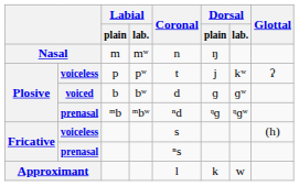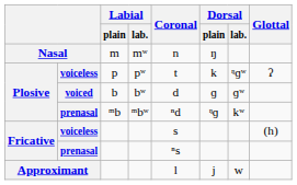 <table class="wikitable" style="text-align: center;">
 <tr>
 <th colspan="2" rowspan="2"></th>
 <th colspan="2"><a href='#'>Labial</a></th>
 <th rowspan="2"><a href='#'>Coronal</a></th>
 <th colspan="2"><a href='#'>Dorsal</a></th>
 <th rowspan="2"><a href='#'>Glottal</a></th>
 </tr>
 <tr>
 <th><small>plain</small></th>
 <th><small>lab.</small></th>
 <th><small>plain</small></th>
 <th><small>lab.</small></th>
 </tr>
 <tr>
 <th colspan="2"><a href='#'>Nasal</a></th>
 <td>m</td>
 <td>mʷ</td>
 <td>n</td>
 <td>ŋ</td>
 <td></td>
 <td></td>
 </tr>
 <tr>
 <th rowspan="3"><a href='#'>Plosive</a></th>
 <th><small><a href='#'>voiceless</a></small></th>
 <td>p</td>
 <td>pʷ</td>
 <td>t</td>
-<td>j</td>
-<td>kʷ</td>
+<td>k</td>
+<td>ᵑɡʷ</td>
 <td>ʔ</td>
 </tr>
 <tr>
 <th><small><a href='#'>voiced</a></small></th>
 <td>b</td>
 <td>bʷ</td>
 <td>d</td>
 <td>ɡ</td>
 <td>ɡʷ</td>
 <td></td>
 </tr>
 <tr>
 <th><small><a href='#'>prenasal</a></small></th>
 <td>ᵐb</td>
 <td>ᵐbʷ</td>
 <td>ⁿd</td>
 <td>ᵑɡ</td>
-<td>ᵑɡʷ</td>
+<td>kʷ</td>
 <td></td>
 </tr>
 <tr>
 <th rowspan="2"><a href='#'>Fricative</a></th>
 <th><small><a href='#'>voiceless</a></small></th>
 <td></td>
 <td></td>
 <td>s</td>
 <td></td>
 <td></td>
 <td>(h)</td>
 </tr>
 <tr>
 <th><small><a href='#'>prenasal</a></small></th>
 <td></td>
 <td></td>
 <td>ⁿs</td>
 <td></td>
 <td></td>
 <td></td>
 </tr>
 <tr>
 <th colspan="2"><a href='#'>Approximant</a></th>
 <td></td>
 <td></td>
 <td>l</td>
-<td>k</td>
+<td>j</td>
 <td>w</td>
 <td></td>
 </tr>
 </table>
